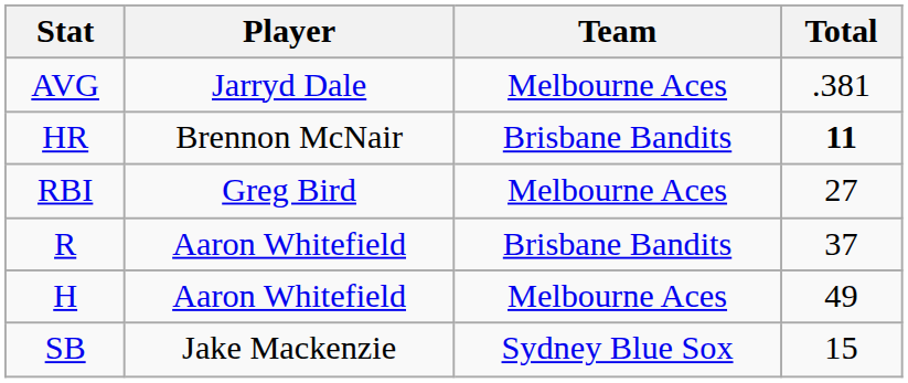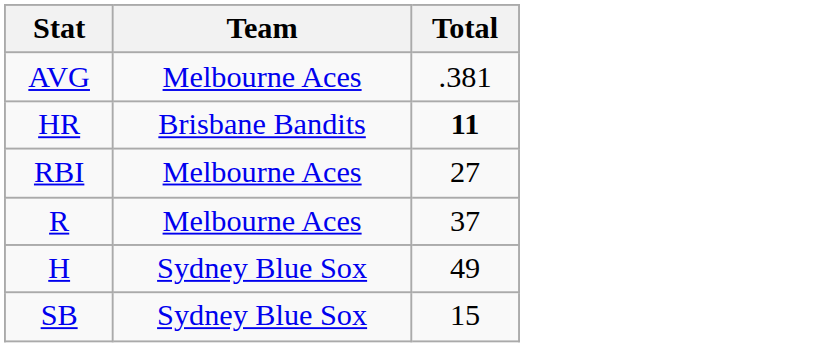 <table class="wikitable" style="text-align:center;">
 <tr>
 <th scope="col" width=50>Stat</th>
-<th scope="col" width=150>Player</th>
 <th scope="col" width=150>Team</th>
 <th scope="col" width=50>Total</th>
 </tr>
 <tr>
 <td><a href='#'>AVG</a></td>
-<td><a href='#'>Jarryd Dale</a></td>
 <td><a href='#'>Melbourne Aces</a></td>
 <td>.381</td>
 </tr>
 <tr>
 <td><a href='#'>HR</a></td>
-<td>Brennon McNair</td>
 <td><a href='#'>Brisbane Bandits</a></td>
 <td><strong>11</strong></td>
 </tr>
 <tr>
 <td><a href='#'>RBI</a></td>
-<td><a href='#'>Greg Bird</a></td>
 <td><a href='#'>Melbourne Aces</a></td>
 <td>27</td>
 </tr>
 <tr>
 <td><a href='#'>R</a></td>
-<td><a href='#'>Aaron Whitefield</a></td>
-<td><a href='#'>Brisbane Bandits</a></td>
+<td><a href='#'>Melbourne Aces</a></td>
 <td>37</td>
 </tr>
 <tr>
 <td><a href='#'>H</a></td>
-<td><a href='#'>Aaron Whitefield</a></td>
-<td><a href='#'>Melbourne Aces</a></td>
+<td><a href='#'>Sydney Blue Sox</a></td>
 <td>49</td>
 </tr>
 <tr>
 <td><a href='#'>SB</a></td>
-<td>Jake Mackenzie</td>
 <td><a href='#'>Sydney Blue Sox</a></td>
 <td>15</td>
 </tr>
 </table>
